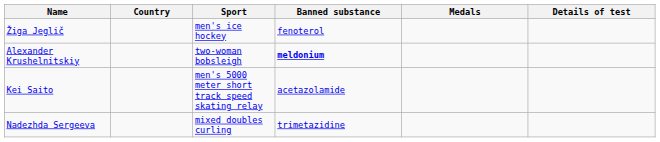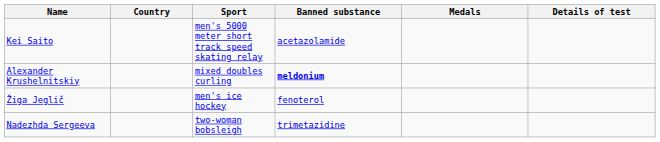 <table class="wikitable sortable" style="font-size:98%;">
 <tr>
 <th style="width:150px;">Name</th>
 <th style="width:115px;">Country</th>
 <th style="width:115px;">Sport</th>
 <th style="width:180px;">Banned substance</th>
 <th style="width:180px;">Medals</th>
 <th style="width:180px;">Details of test</th>
 </tr>
 <tr>
+<td><a href='#'>Kei Saito</a></td>
+<td></td>
+<td><a href='#'>men's 5000 meter short track speed skating relay</a></td>
+<td><a href='#'>acetazolamide</a></td>
+<td></td>
+<td></td>
+</tr>
+<tr>
+<td><a href='#'>Alexander Krushelnitskiy</a></td>
+<td></td>
+<td><a href='#'>mixed doubles curling</a></td>
+<td><strong><a href='#'>meldonium</a></strong></td>
+<td></td>
+<td></td>
+</tr>
+<tr>
 <td><a href='#'>Žiga Jeglič</a></td>
 <td></td>
 <td><a href='#'>men's ice hockey</a></td>
 <td><a href='#'>fenoterol</a></td>
 <td></td>
 <td></td>
 </tr>
 <tr>
-<td><a href='#'>Alexander Krushelnitskiy</a></td>
+<td><a href='#'>Nadezhda Sergeeva</a></td>
 <td></td>
 <td><a href='#'>two-woman bobsleigh</a></td>
-<td><strong><a href='#'>meldonium</a></strong></td>
-<td></td>
-<td></td>
-</tr>
-<tr>
-<td><a href='#'>Kei Saito</a></td>
-<td></td>
-<td><a href='#'>men's 5000 meter short track speed skating relay</a></td>
-<td><a href='#'>acetazolamide</a></td>
-<td></td>
-<td></td>
-</tr>
-<tr>
-<td><a href='#'>Nadezhda Sergeeva</a></td>
-<td></td>
-<td><a href='#'>mixed doubles curling</a></td>
 <td><a href='#'>trimetazidine</a></td>
 <td></td>
 <td></td>
 </tr>
 </table>
